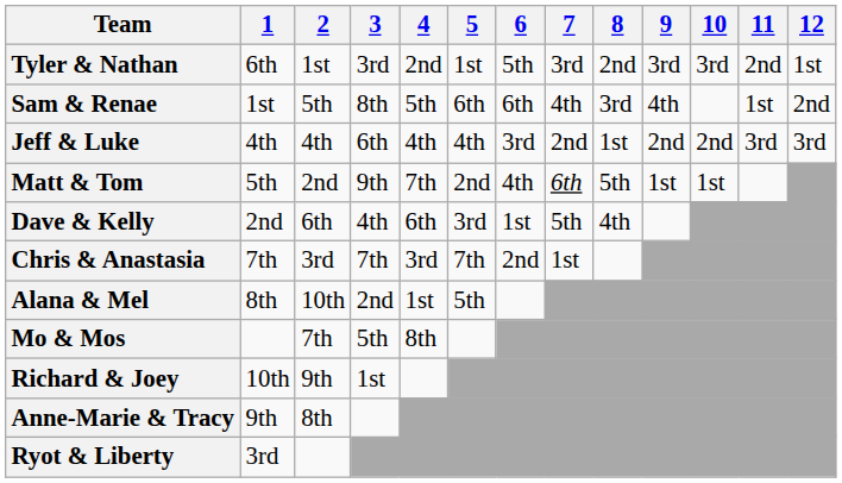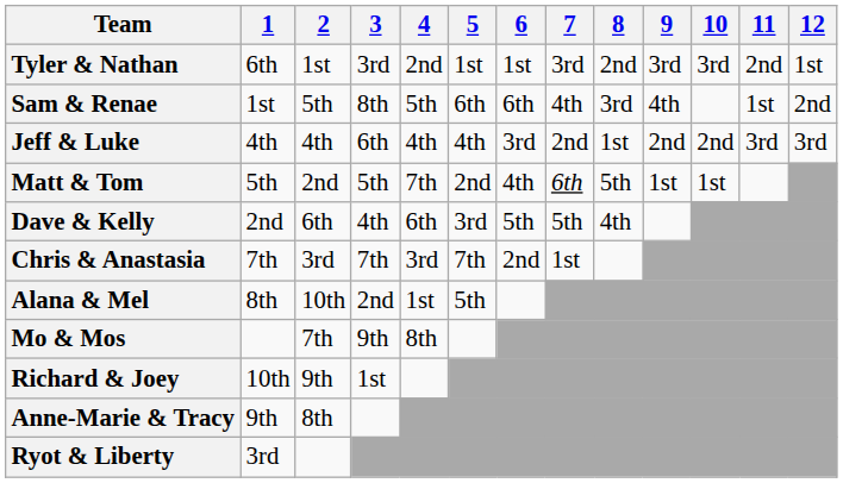 <table class="wikitable sortable" style="text-align:left;">
 <tr>
 <th scope="col" class="unsortable">Team</th>
 <th scope="col"><a href='#'>1</a></th>
 <th scope="col"><a href='#'>2</a></th>
 <th scope="col"><a href='#'>3</a></th>
 <th scope="col"><a href='#'>4</a></th>
 <th scope="col"><a href='#'>5</a><span></span></th>
 <th scope="col"><a href='#'>6</a></th>
 <th scope="col"><a href='#'>7</a></th>
 <th scope="col"><a href='#'>8</a><span></span></th>
 <th scope="col"><a href='#'>9</a></th>
 <th scope="col"><a href='#'>10</a></th>
 <th scope="col"><a href='#'>11</a></th>
 <th scope="col"><a href='#'>12</a></th>
 </tr>
 <tr>
 <th scope="row" style="text-align:left">Tyler & Nathan</th>
 <td>6th</td>
 <td>1st</td>
 <td>3rd</td>
 <td>2nd</td>
 <td>1st</td>
-<td>5th</td>
+<td>1st</td>
 <td>3rd</td>
 <td>2nd</td>
 <td>3rd</td>
 <td>3rd</td>
 <td>2nd</td>
 <td>1st</td>
 </tr>
 <tr>
 <th scope="row" style="text-align:left">Sam & Renae</th>
 <td>1st</td>
 <td>5th</td>
 <td>8th</td>
 <td>5th</td>
 <td>6th</td>
 <td>6th</td>
 <td>4th</td>
 <td>3rd</td>
 <td>4th</td>
 <td></td>
 <td>1st</td>
 <td>2nd</td>
 </tr>
 <tr>
 <th scope="row" style="text-align:left">Jeff & Luke</th>
 <td>4th</td>
 <td>4th</td>
 <td>6th</td>
 <td>4th</td>
 <td>4th</td>
 <td>3rd</td>
 <td>2nd</td>
 <td>1st</td>
 <td>2nd</td>
 <td>2nd</td>
 <td>3rd</td>
 <td>3rd</td>
 </tr>
 <tr>
 <th scope="row" style="text-align:left">Matt & Tom</th>
 <td>5th</td>
 <td>2nd</td>
-<td>9th</td>
+<td>5th</td>
 <td>7th</td>
 <td>2nd</td>
 <td>4th</td>
 <td><em><u>6th</u></em></td>
 <td>5th</td>
 <td>1st</td>
 <td>1st</td>
 <td></td>
 <td bgcolor="darkgray"></td>
 </tr>
 <tr>
 <th scope="row" style="text-align:left">Dave & Kelly</th>
 <td>2nd</td>
 <td>6th</td>
 <td>4th</td>
 <td>6th</td>
 <td>3rd</td>
-<td>1st</td>
+<td>5th</td>
 <td>5th</td>
 <td>4th</td>
 <td></td>
 <td bgcolor="darkgray" colspan="3"></td>
 </tr>
 <tr>
 <th scope="row" style="text-align:left">Chris & Anastasia</th>
 <td>7th</td>
 <td>3rd</td>
 <td>7th</td>
 <td>3rd</td>
 <td>7th</td>
 <td>2nd</td>
 <td>1st</td>
 <td></td>
 <td bgcolor="darkgray" colspan="4"></td>
 </tr>
 <tr>
 <th scope="row" style="text-align:left">Alana & Mel</th>
 <td>8th</td>
 <td>10th</td>
 <td>2nd</td>
 <td>1st</td>
 <td>5th</td>
 <td></td>
 <td bgcolor="darkgray" colspan="6"></td>
 </tr>
 <tr>
 <th scope="row" style="text-align:left">Mo & Mos</th>
 <td></td>
 <td>7th</td>
-<td>5th</td>
+<td>9th</td>
 <td>8th</td>
 <td></td>
 <td bgcolor="darkgray" colspan="7"></td>
 </tr>
 <tr>
 <th scope="row" style="text-align:left">Richard & Joey</th>
 <td>10th</td>
 <td>9th</td>
 <td>1st</td>
 <td></td>
 <td bgcolor="darkgray" colspan="8"></td>
 </tr>
 <tr>
 <th scope="row" style="text-align:left">Anne-Marie & Tracy</th>
 <td>9th</td>
 <td>8th</td>
 <td></td>
 <td bgcolor="darkgray" colspan="9"></td>
 </tr>
 <tr>
 <th scope="row" style="text-align:left">Ryot & Liberty</th>
 <td>3rd</td>
 <td></td>
 <td bgcolor="darkgray" colspan="10"></td>
 </tr>
 </table>
